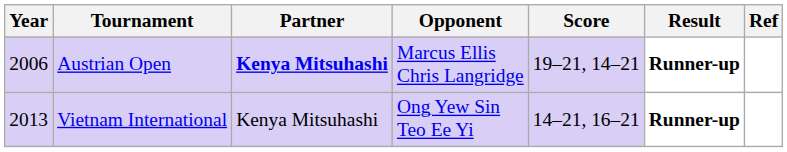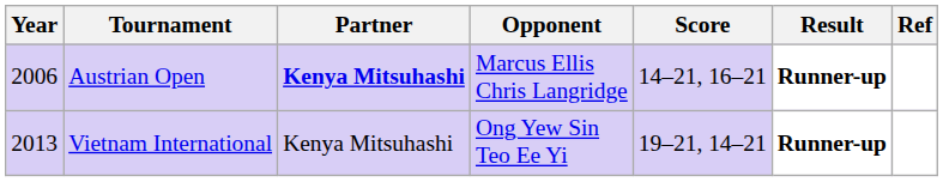 <table class="sortable wikitable" style="font-size: 90%;">
 <tr>
 <th>Year</th>
 <th>Tournament</th>
 <th>Partner</th>
 <th>Opponent</th>
 <th>Score</th>
 <th>Result</th>
 <th>Ref</th>
 </tr>
 <tr style="background:#D8CEF6">
 <td align="center">2006</td>
 <td align="left"><a href='#'>Austrian Open</a></td>
 <td align="left"><strong> <a href='#'>Kenya Mitsuhashi</a></strong></td>
 <td align="left"> <a href='#'>Marcus Ellis</a><br> <a href='#'>Chris Langridge</a></td>
-<td align="left">19–21, 14–21</td>
+<td align="left">14–21, 16–21</td>
 <td style="text-align:left; background:white"> <strong>Runner-up</strong></td>
 <td style="text-align:center; background:white"></td>
 </tr>
 <tr style="background:#D8CEF6">
 <td align="center">2013</td>
 <td align="left"><a href='#'>Vietnam International</a></td>
 <td align="left"> Kenya Mitsuhashi</td>
 <td align="left"> <a href='#'>Ong Yew Sin</a><br> <a href='#'>Teo Ee Yi</a></td>
-<td align="left">14–21, 16–21</td>
+<td align="left">19–21, 14–21</td>
 <td style="text-align:left; background:white"> <strong>Runner-up</strong></td>
 <td style="text-align:center; background:white"></td>
 </tr>
 </table>
